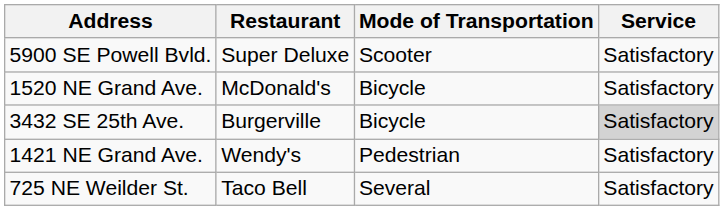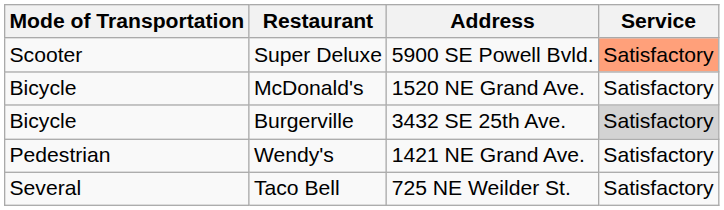 <table class="wikitable">
 <tr>
+<th>Mode of Transportation</th>
+<th>Restaurant</th>
 <th>Address</th>
-<th>Restaurant</th>
-<th>Mode of Transportation</th>
 <th>Service</th>
 </tr>
 <tr>
+<td>Scooter</td>
+<td>Super Deluxe</td>
 <td>5900 SE Powell Bvld.</td>
-<td>Super Deluxe</td>
-<td>Scooter</td>
+<td style="background: lightsalmon;">Satisfactory</td>
+</tr>
+<tr>
+<td>Bicycle</td>
+<td>McDonald's</td>
+<td>1520 NE Grand Ave.</td>
 <td>Satisfactory</td>
 </tr>
 <tr>
-<td>1520 NE Grand Ave.</td>
-<td>McDonald's</td>
 <td>Bicycle</td>
+<td>Burgerville</td>
+<td>3432 SE 25th Ave.</td>
+<td style="background: lightgrey;">Satisfactory</td>
+</tr>
+<tr>
+<td>Pedestrian</td>
+<td>Wendy's</td>
+<td>1421 NE Grand Ave.</td>
 <td>Satisfactory</td>
 </tr>
 <tr>
-<td>3432 SE 25th Ave.</td>
-<td>Burgerville</td>
-<td>Bicycle</td>
-<td style="background: lightgrey;">Satisfactory</td>
-</tr>
-<tr>
-<td>1421 NE Grand Ave.</td>
-<td>Wendy's</td>
-<td>Pedestrian</td>
-<td>Satisfactory</td>
-</tr>
-<tr>
+<td>Several</td>
+<td>Taco Bell</td>
 <td>725 NE Weilder St.</td>
-<td>Taco Bell</td>
-<td>Several</td>
 <td>Satisfactory</td>
 </tr>
 </table>
